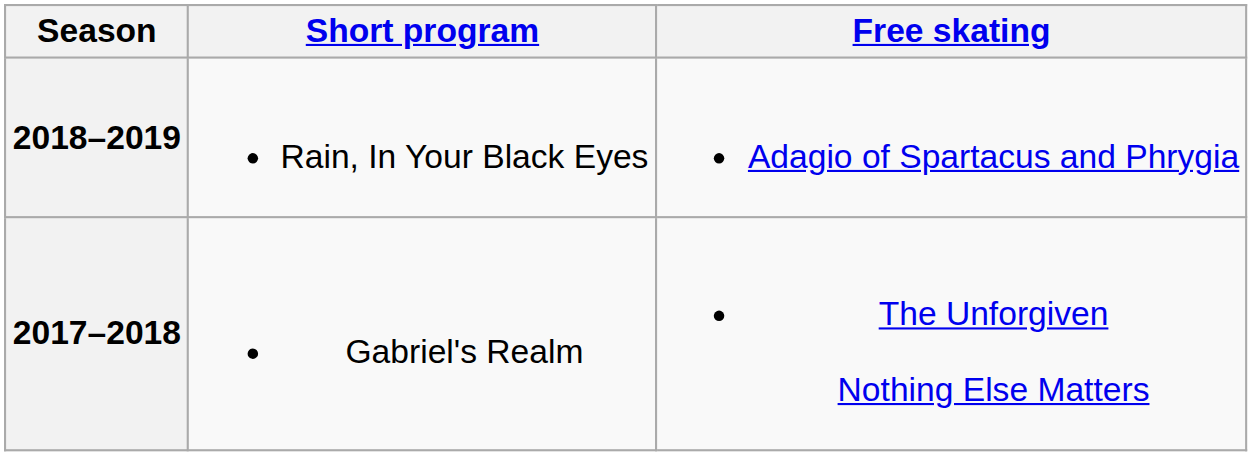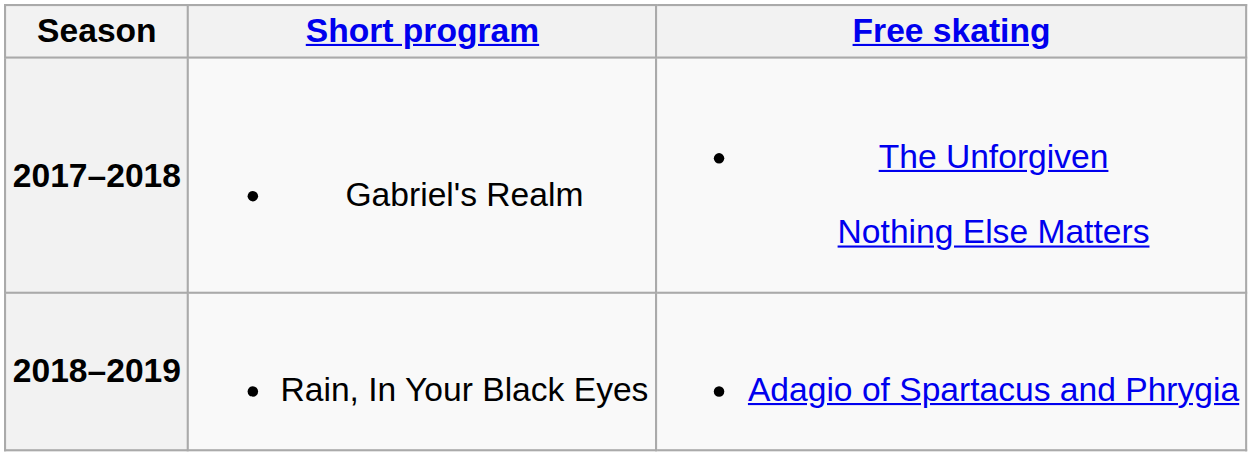 <table class=wikitable style=text-align:center>
 <tr>
 <th>Season</th>
 <th><a href='#'>Short program</a></th>
 <th><a href='#'>Free skating</a></th>
 </tr>
 <tr>
+<th>2017–2018 <br> </th>
+<td><br><ul><li>Gabriel's Realm <br> </li></ul></td>
+<td><br><ul><li><a href='#'>The Unforgiven</a> <br>  <br> <a href='#'>Nothing Else Matters</a> <br> </li></ul></td>
+</tr>
+<tr>
 <th>2018–2019 <br> </th>
 <td><br><ul><li>Rain, In Your Black Eyes <br> </li></ul></td>
 <td><br><ul><li><a href='#'>Adagio of Spartacus and Phrygia</a> <br> </li></ul></td>
 </tr>
-<tr>
-<th>2017–2018 <br> </th>
-<td><br><ul><li>Gabriel's Realm <br> </li></ul></td>
-<td><br><ul><li><a href='#'>The Unforgiven</a> <br>  <br> <a href='#'>Nothing Else Matters</a> <br> </li></ul></td>
-</tr>
 </table>
